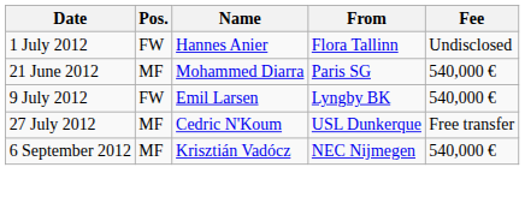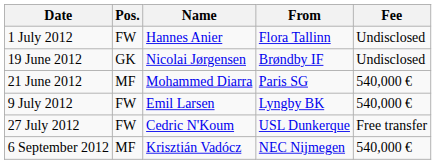 <table class="wikitable">
 <tr>
 <th>Date</th>
 <th>Pos.</th>
 <th>Name</th>
 <th>From</th>
 <th>Fee</th>
 </tr>
 <tr>
 <td>1 July 2012</td>
 <td>FW</td>
 <td> <a href='#'>Hannes Anier</a></td>
 <td> <a href='#'>Flora Tallinn</a></td>
+<td>Undisclosed</td>
+</tr>
+<tr>
+<td>19 June 2012</td>
+<td>GK</td>
+<td> <a href='#'>Nicolai Jørgensen</a></td>
+<td> <a href='#'>Brøndby IF</a></td>
 <td>Undisclosed</td>
 </tr>
 <tr>
 <td>21 June 2012</td>
 <td>MF</td>
 <td> <a href='#'>Mohammed Diarra</a></td>
 <td> <a href='#'>Paris SG</a></td>
 <td>540,000 €</td>
 </tr>
 <tr>
 <td>9 July 2012</td>
 <td>FW</td>
 <td> <a href='#'>Emil Larsen</a></td>
 <td> <a href='#'>Lyngby BK</a></td>
 <td>540,000 €</td>
 </tr>
 <tr>
 <td>27 July 2012</td>
-<td>MF</td>
+<td>FW</td>
 <td> <a href='#'>Cedric N'Koum</a></td>
 <td> <a href='#'>USL Dunkerque</a></td>
 <td>Free transfer</td>
 </tr>
 <tr>
 <td>6 September 2012</td>
 <td>MF</td>
 <td> <a href='#'>Krisztián Vadócz</a></td>
 <td> <a href='#'>NEC Nijmegen</a></td>
 <td>540,000 €</td>
 </tr>
 </table>
